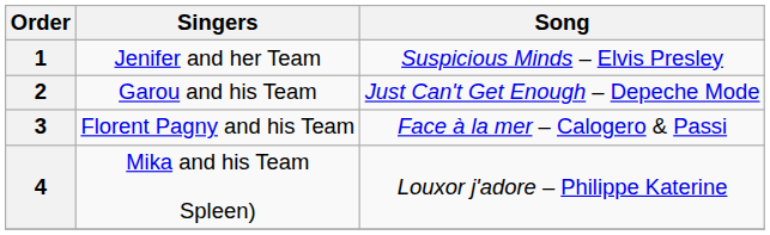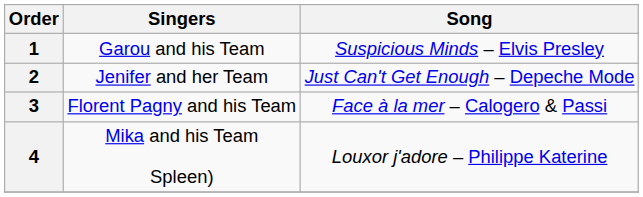 <table class="wikitable sortable" style="text-align: center; width: auto;">
 <tr>
 <th>Order</th>
 <th>Singers</th>
 <th>Song</th>
 </tr>
 <tr>
 <th>1</th>
-<td><a href='#'>Jenifer</a> and her Team<br></td>
+<td><a href='#'>Garou</a> and his Team<br></td>
 <td><em><a href='#'>Suspicious Minds</a></em> – <a href='#'>Elvis Presley</a></td>
 </tr>
 <tr>
 <th>2</th>
-<td><a href='#'>Garou</a> and his Team<br></td>
+<td><a href='#'>Jenifer</a> and her Team<br></td>
 <td><em><a href='#'>Just Can't Get Enough</a></em> – <a href='#'>Depeche Mode</a></td>
 </tr>
 <tr>
 <th>3</th>
 <td><a href='#'>Florent Pagny</a> and his Team<br></td>
 <td><em><a href='#'>Face à la mer</a></em> – <a href='#'>Calogero</a> & <a href='#'>Passi</a></td>
 </tr>
 <tr>
 <th>4</th>
 <td><a href='#'>Mika</a> and his Team<br><br>Spleen)</td>
 <td><em>Louxor j'adore</em> – <a href='#'>Philippe Katerine</a></td>
 </tr>
 <tr>
 </tr>
 </table>
